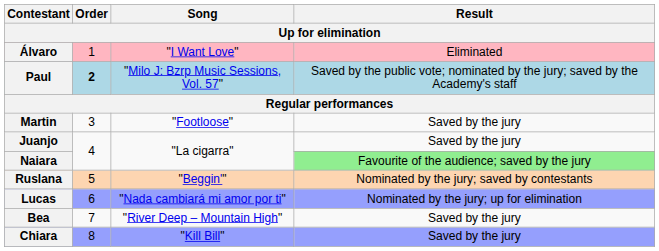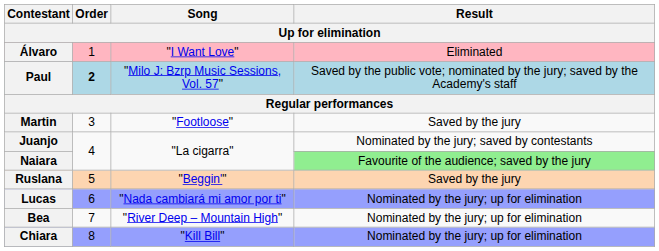 <table class="wikitable sortable plainrowheaders" style="text-align:center;">
 <tr>
 <th scope="col">Contestant</th>
 <th scope="col">Order</th>
 <th scope="col">Song</th>
 <th scope="col">Result</th>
 </tr>
 <tr>
 <th colspan="4">Up for elimination</th>
 </tr>
 <tr bgcolor=lightpink>
 <th scope="row">Álvaro</th>
 <td>1</td>
 <td>"<a href='#'>I Want Love</a>"</td>
 <td>Eliminated</td>
 </tr>
 <tr bgcolor=lightblue>
 <th scope="row">Paul</th>
 <td><strong>2</strong></td>
 <td>"<a href='#'>Milo J: Bzrp Music Sessions, Vol. 57</a>"</td>
 <td>Saved by the public vote; nominated by the jury; saved by the Academy's staff</td>
 </tr>
 <tr>
 <th colspan="4">Regular performances</th>
 </tr>
 <tr>
 <th scope="row">Martin</th>
 <td>3</td>
 <td>"<a href='#'>Footloose</a>"</td>
 <td>Saved by the jury</td>
 </tr>
 <tr>
 <th scope="row">Juanjo</th>
 <td rowspan=2>4</td>
 <td rowspan=2>"La cigarra"</td>
-<td>Saved by the jury</td>
+<td>Nominated by the jury; saved by contestants</td>
 </tr>
 <tr>
 <th scope="row">Naiara</th>
 <td bgcolor=lightgreen>Favourite of the audience; saved by the jury</td>
 </tr>
 <tr bgcolor=#fdd5b1>
 <th scope="row">Ruslana</th>
 <td>5</td>
 <td>"<a href='#'>Beggin'</a>"</td>
-<td>Nominated by the jury; saved by contestants</td>
+<td>Saved by the jury</td>
 </tr>
 <tr bgcolor=#959ffd>
 <th scope="row">Lucas</th>
 <td>6</td>
 <td>"<a href='#'>Nada cambiará mi amor por ti</a>"</td>
 <td>Nominated by the jury; up for elimination</td>
 </tr>
 <tr>
 <th scope="row">Bea</th>
 <td>7</td>
 <td>"<a href='#'>River Deep – Mountain High</a>"</td>
-<td>Saved by the jury</td>
+<td>Nominated by the jury; up for elimination</td>
 </tr>
 <tr bgcolor=#959ffd>
 <th scope="row">Chiara</th>
 <td>8</td>
 <td>"<a href='#'>Kill Bill</a>"</td>
-<td>Saved by the jury</td>
+<td>Nominated by the jury; up for elimination</td>
 </tr>
 </table>
